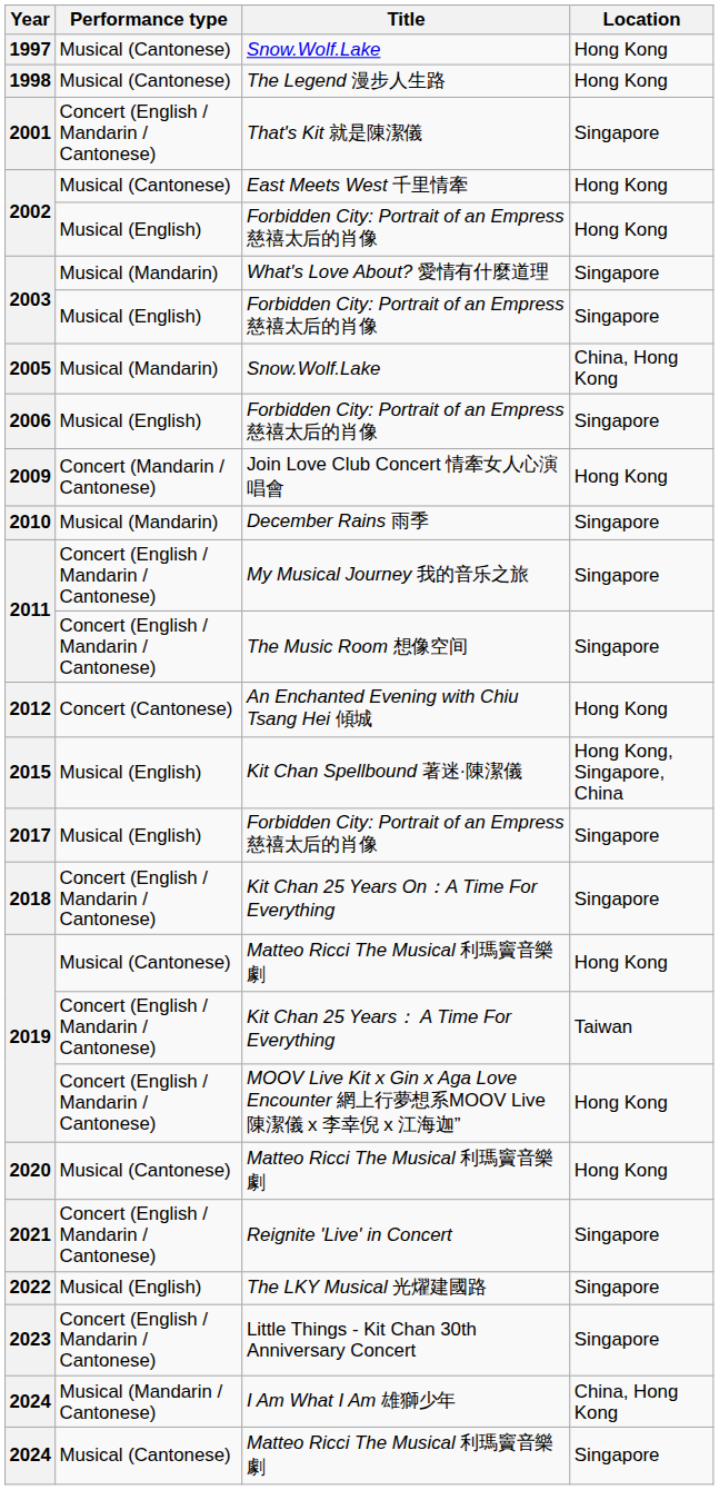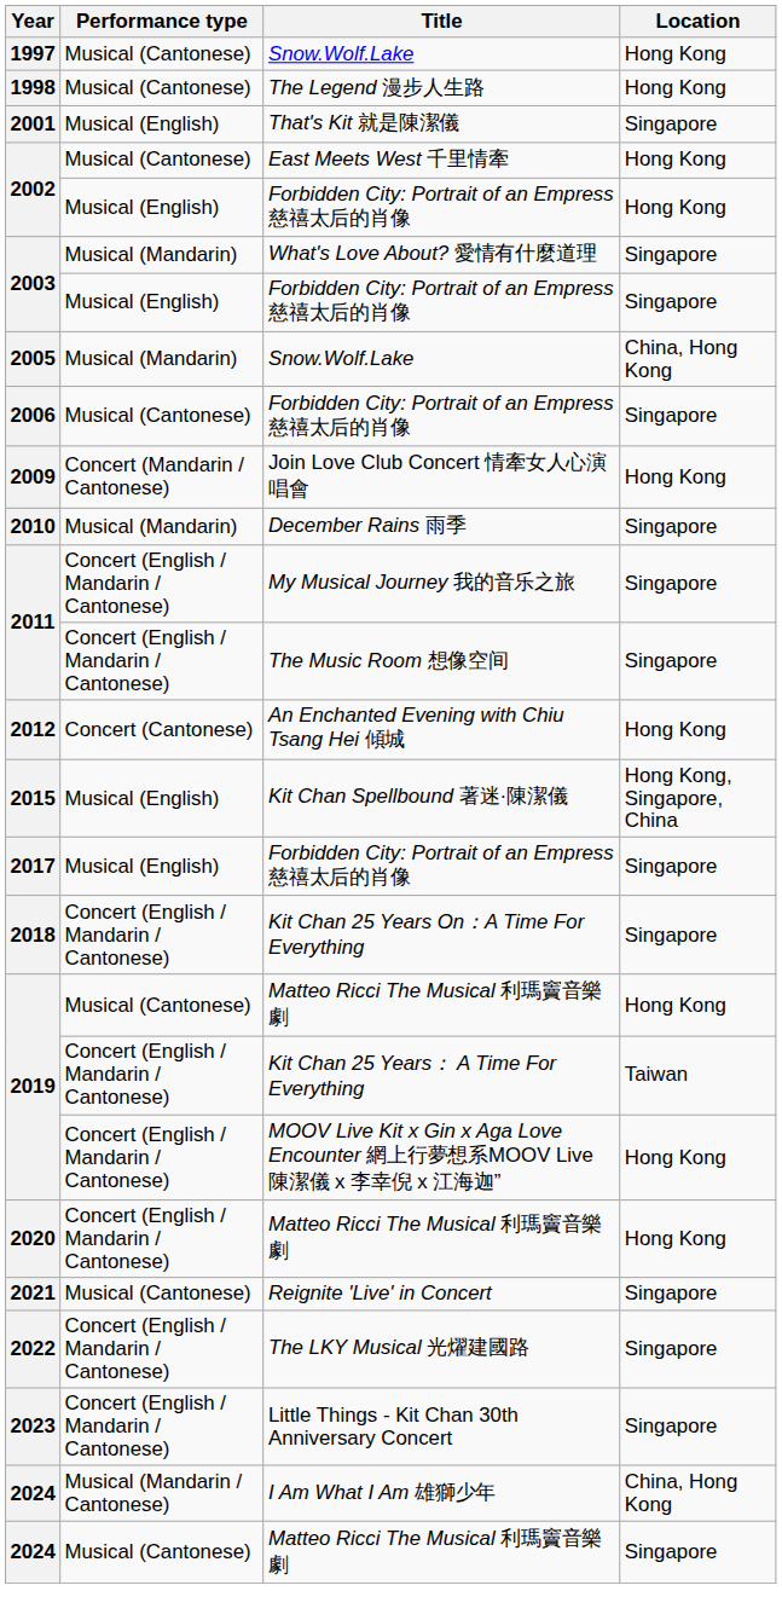 <table class="wikitable sortable">
 <tr>
 <th>Year</th>
 <th>Performance type</th>
 <th>Title</th>
 <th>Location</th>
 </tr>
 <tr>
 <th>1997</th>
 <td>Musical (Cantonese)</td>
 <td><em><a href='#'>Snow.Wolf.Lake</a></em></td>
 <td>Hong Kong</td>
 </tr>
 <tr>
 <th>1998</th>
 <td>Musical (Cantonese)</td>
 <td><em>The Legend</em> 漫步人生路</td>
 <td>Hong Kong</td>
 </tr>
 <tr>
 <th>2001</th>
-<td>Concert (English / Mandarin / Cantonese)</td>
+<td>Musical (English)</td>
 <td><em>That's Kit</em> 就是陳潔儀</td>
 <td>Singapore</td>
 </tr>
 <tr>
 <th rowspan="2">2002</th>
 <td>Musical (Cantonese)</td>
 <td><em>East Meets West</em> 千里情牽</td>
 <td>Hong Kong</td>
 </tr>
 <tr>
 <td>Musical (English)</td>
 <td><em>Forbidden City: Portrait of an Empress</em> 慈禧太后的肖像</td>
 <td>Hong Kong</td>
 </tr>
 <tr>
 <th rowspan="2">2003</th>
 <td>Musical (Mandarin)</td>
 <td><em>What's Love About?</em> 愛情有什麼道理</td>
 <td>Singapore</td>
 </tr>
 <tr>
 <td>Musical (English)</td>
 <td><em>Forbidden City: Portrait of an Empress</em> 慈禧太后的肖像</td>
 <td>Singapore</td>
 </tr>
 <tr>
 <th>2005</th>
 <td>Musical (Mandarin)</td>
 <td><em>Snow.Wolf.Lake</em></td>
 <td>China, Hong Kong</td>
 </tr>
 <tr>
 <th>2006</th>
-<td>Musical (English)</td>
+<td>Musical (Cantonese)</td>
 <td><em>Forbidden City: Portrait of an Empress</em> 慈禧太后的肖像</td>
 <td>Singapore</td>
 </tr>
 <tr>
 <th>2009</th>
 <td>Concert (Mandarin / Cantonese)</td>
 <td>Join Love Club Concert 情牽女人心演唱會</td>
 <td>Hong Kong</td>
 </tr>
 <tr>
 <th>2010</th>
 <td>Musical (Mandarin)</td>
 <td><em>December Rains</em> 雨季</td>
 <td>Singapore</td>
 </tr>
 <tr>
 <th rowspan="2">2011</th>
 <td>Concert (English / Mandarin / Cantonese)</td>
 <td><em>My Musical Journey</em> 我的音乐之旅</td>
 <td>Singapore</td>
 </tr>
 <tr>
 <td>Concert (English / Mandarin / Cantonese)</td>
 <td><em>The Music Room</em> 想像空间</td>
 <td>Singapore</td>
 </tr>
 <tr>
 <th>2012</th>
 <td>Concert (Cantonese)</td>
 <td><em>An Enchanted Evening with Chiu Tsang Hei</em> 傾城</td>
 <td>Hong Kong</td>
 </tr>
 <tr>
 <th>2015</th>
 <td>Musical (English)</td>
 <td><em>Kit Chan Spellbound</em> 著迷·陳潔儀</td>
 <td>Hong Kong, Singapore, China</td>
 </tr>
 <tr>
 <th>2017</th>
 <td>Musical (English)</td>
 <td><em>Forbidden City: Portrait of an Empress</em> 慈禧太后的肖像</td>
 <td>Singapore</td>
 </tr>
 <tr>
 <th>2018</th>
 <td>Concert (English / Mandarin / Cantonese)</td>
 <td><em>Kit Chan 25 Years On：A Time For Everything</em></td>
 <td>Singapore</td>
 </tr>
 <tr>
 <th rowspan="3">2019</th>
 <td>Musical (Cantonese)</td>
 <td><em>Matteo Ricci The Musical</em> 利瑪竇音樂劇</td>
 <td>Hong Kong</td>
 </tr>
 <tr>
 <td>Concert (English / Mandarin / Cantonese)</td>
 <td><em>Kit Chan 25 Years： A Time For Everything</em></td>
 <td>Taiwan</td>
 </tr>
 <tr>
 <td>Concert (English / Mandarin / Cantonese)</td>
 <td><em>MOOV Live Kit x Gin x Aga Love Encounter</em> 網上行夢想系MOOV Live 陳潔儀 x 李幸倪 x 江海迦”</td>
 <td>Hong Kong</td>
 </tr>
 <tr>
 <th>2020</th>
-<td>Musical (Cantonese)</td>
+<td>Concert (English / Mandarin / Cantonese)</td>
 <td><em>Matteo Ricci The Musical</em> 利瑪竇音樂劇</td>
 <td>Hong Kong</td>
 </tr>
 <tr>
 <th>2021</th>
-<td>Concert (English / Mandarin / Cantonese)</td>
+<td>Musical (Cantonese)</td>
 <td><em>Reignite 'Live' in Concert</em></td>
 <td>Singapore</td>
 </tr>
 <tr>
 <th>2022</th>
-<td>Musical (English)</td>
+<td>Concert (English / Mandarin / Cantonese)</td>
 <td><em>The LKY Musical</em> 光燿建國路</td>
 <td>Singapore</td>
 </tr>
 <tr>
 <th>2023</th>
 <td>Concert (English / Mandarin / Cantonese)</td>
 <td>Little Things - Kit Chan 30th Anniversary Concert</td>
 <td>Singapore</td>
 </tr>
 <tr>
 <th>2024</th>
 <td>Musical (Mandarin / Cantonese)</td>
 <td><em>I Am What I Am</em> 雄獅少年</td>
 <td>China, Hong Kong</td>
 </tr>
 <tr>
 <th>2024</th>
 <td>Musical (Cantonese)</td>
 <td><em>Matteo Ricci The Musical</em> 利瑪竇音樂劇</td>
 <td>Singapore</td>
 </tr>
 </table>
